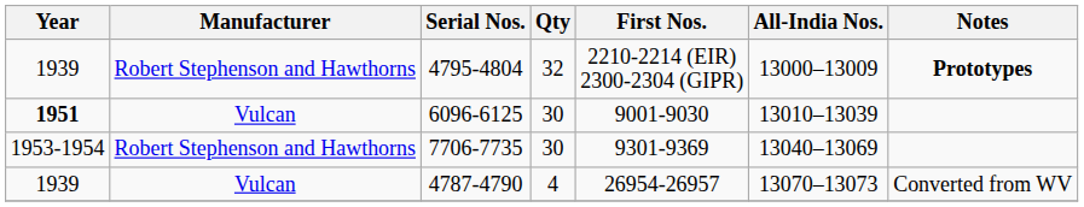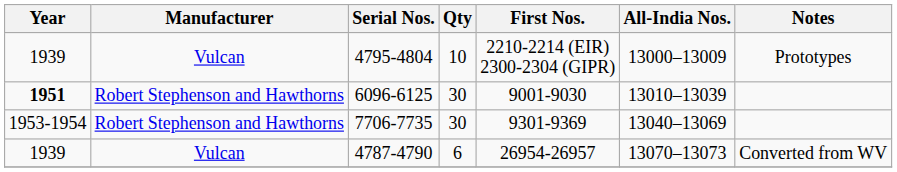 <table class=wikitable style=text-align:center>
 <tr>
 <th>Year</th>
 <th>Manufacturer</th>
 <th>Serial Nos.</th>
 <th>Qty</th>
 <th>First Nos.</th>
 <th>All-India Nos.</th>
 <th>Notes</th>
 </tr>
 <tr>
 <td>1939</td>
-<td><a href='#'>Robert Stephenson and Hawthorns</a></td>
+<td><a href='#'>Vulcan</a></td>
 <td>4795-4804</td>
-<td>32</td>
+<td>10</td>
 <td>2210-2214 (EIR)<br>2300-2304 (GIPR)</td>
 <td>13000–13009</td>
-<td><strong>Prototypes</strong></td>
+<td>Prototypes</td>
 </tr>
 <tr>
 <td><strong>1951</strong></td>
-<td><a href='#'>Vulcan</a></td>
+<td><a href='#'>Robert Stephenson and Hawthorns</a></td>
 <td>6096-6125</td>
 <td>30</td>
 <td>9001-9030</td>
 <td>13010–13039</td>
 <td></td>
 </tr>
 <tr>
 <td>1953-1954</td>
 <td><a href='#'>Robert Stephenson and Hawthorns</a></td>
 <td>7706-7735</td>
 <td>30</td>
 <td>9301-9369</td>
 <td>13040–13069</td>
 <td></td>
 </tr>
 <tr>
 <td>1939</td>
 <td><a href='#'>Vulcan</a></td>
 <td>4787-4790</td>
-<td>4</td>
+<td>6</td>
 <td>26954-26957</td>
 <td>13070–13073</td>
 <td>Converted from WV</td>
 </tr>
 <tr>
 </tr>
 </table>
